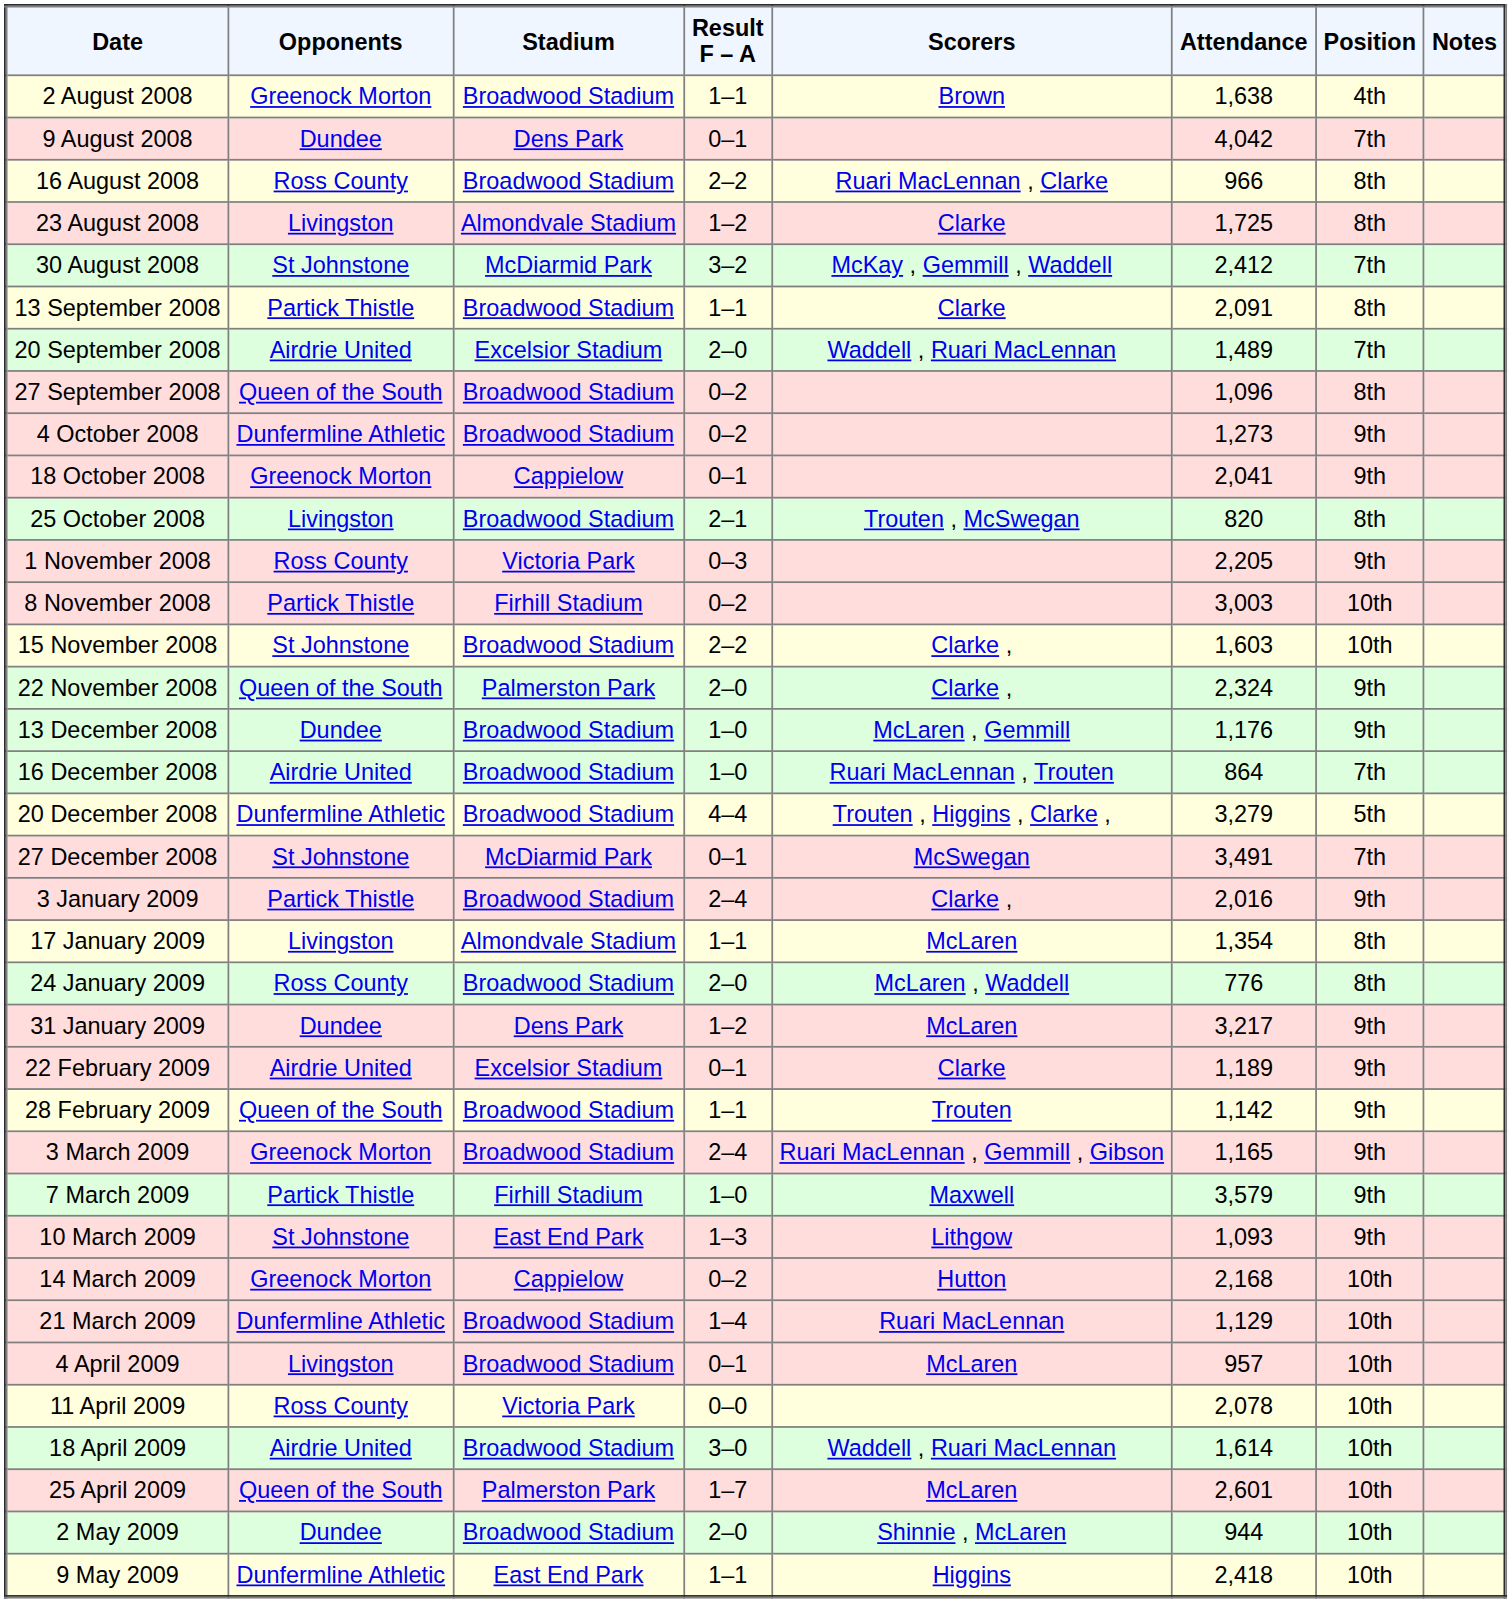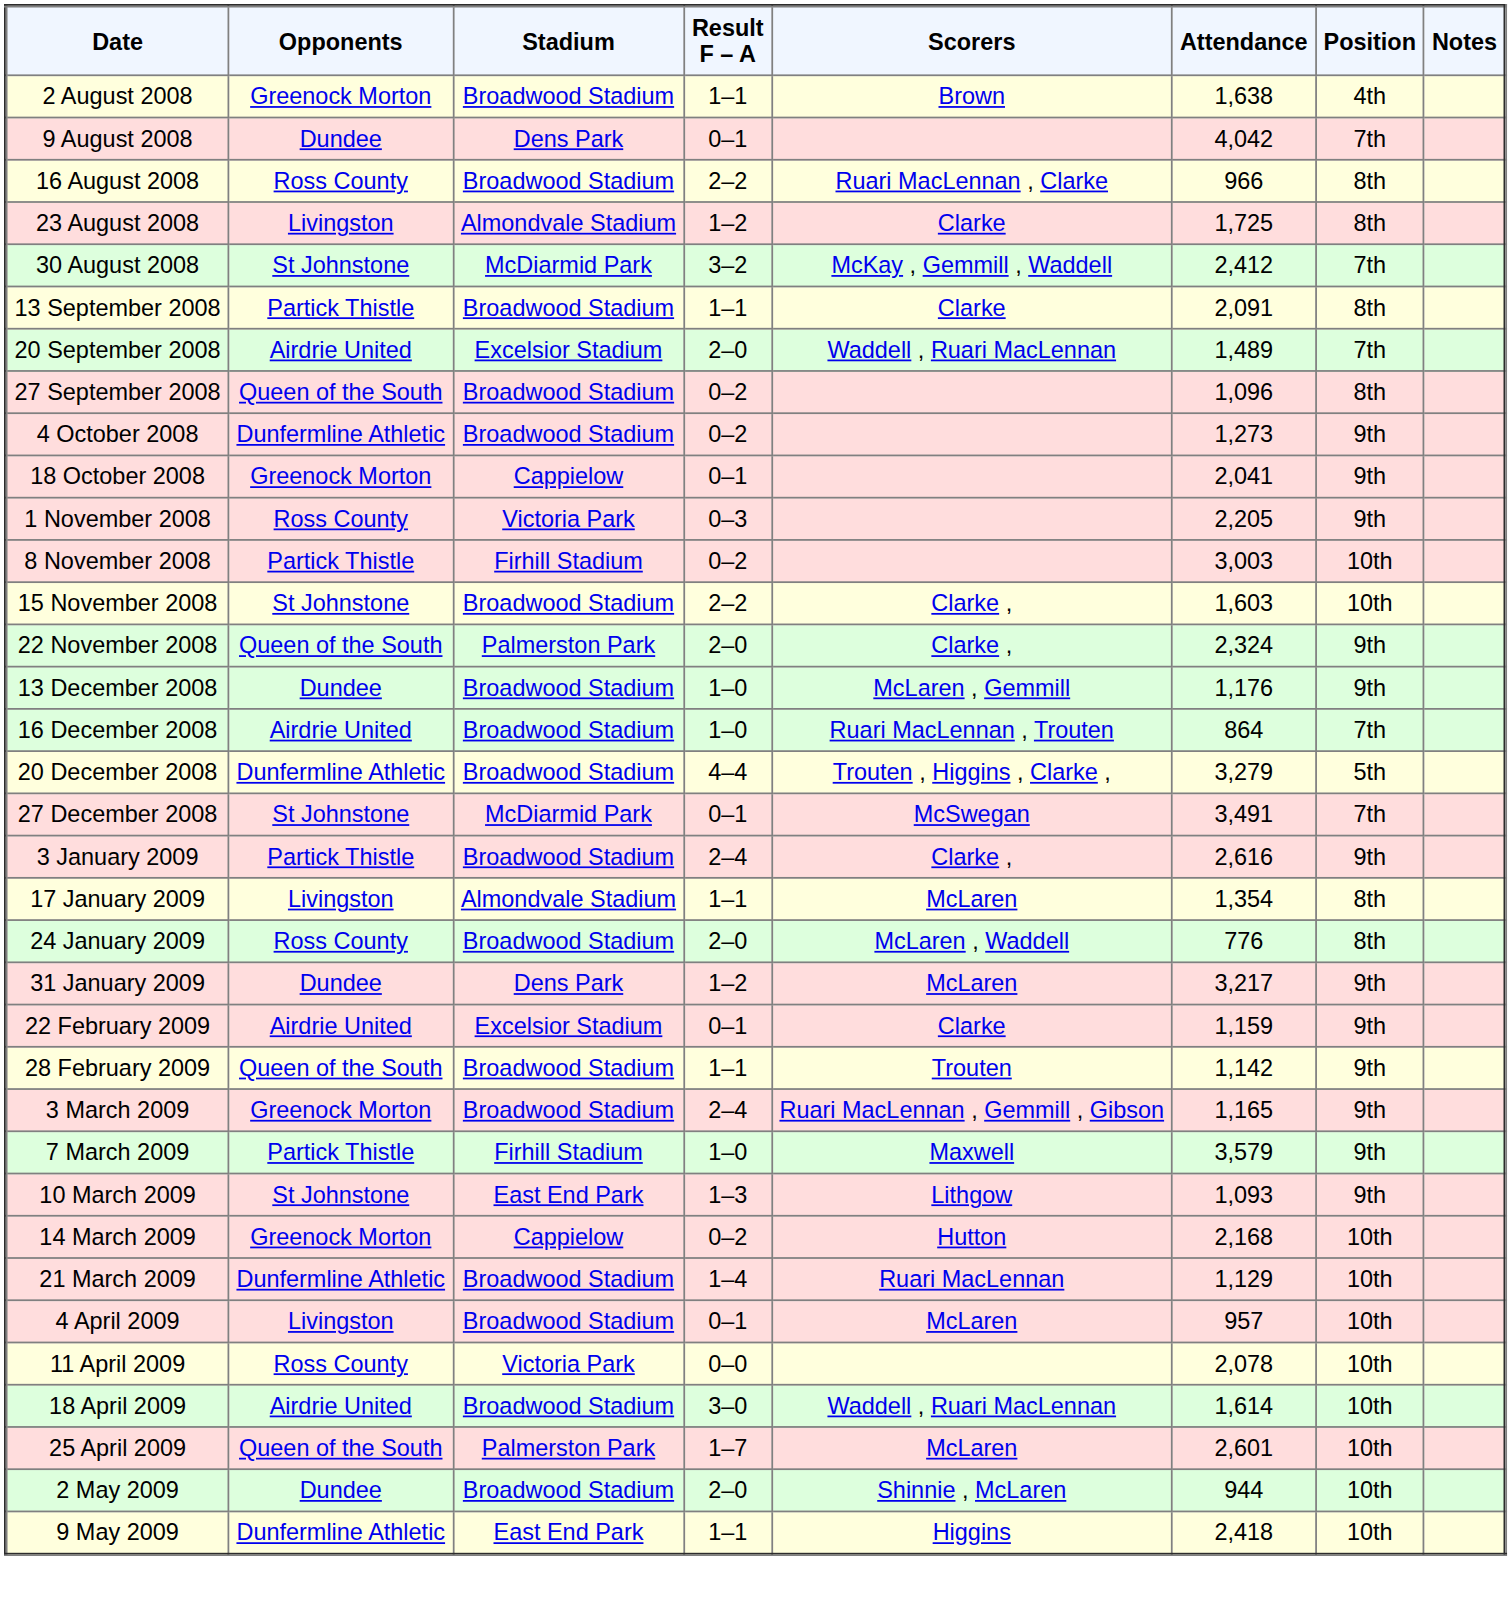 <table border="2" cellpadding="4" style="border-collapse:collapse; text-align:center; font-size:smaller;">
 <tr style="background:#f0f6ff;">
 <th><strong>Date</strong></th>
 <th><strong>Opponents</strong></th>
 <th><strong>Stadium</strong></th>
 <th><strong>Result<br>F – A</strong></th>
 <th><strong>Scorers</strong></th>
 <th><strong>Attendance</strong></th>
 <th><strong>Position</strong></th>
 <th><strong>Notes</strong></th>
 </tr>
 <tr bgcolor="ffffdd">
 <td>2 August 2008</td>
 <td><a href='#'>Greenock Morton</a></td>
 <td><a href='#'>Broadwood Stadium</a></td>
 <td>1–1</td>
 <td><a href='#'>Brown</a> </td>
 <td>1,638</td>
 <td>4th</td>
 <td></td>
 </tr>
 <tr bgcolor="ffdddd">
 <td>9 August 2008</td>
 <td><a href='#'>Dundee</a></td>
 <td><a href='#'>Dens Park</a></td>
 <td>0–1</td>
 <td></td>
 <td>4,042</td>
 <td>7th</td>
 <td></td>
 </tr>
 <tr bgcolor="ffffdd">
 <td>16 August 2008</td>
 <td><a href='#'>Ross County</a></td>
 <td><a href='#'>Broadwood Stadium</a></td>
 <td>2–2</td>
 <td><a href='#'>Ruari MacLennan</a> , <a href='#'>Clarke</a> </td>
 <td>966</td>
 <td>8th</td>
 <td></td>
 </tr>
 <tr bgcolor="ffdddd">
 <td>23 August 2008</td>
 <td><a href='#'>Livingston</a></td>
 <td><a href='#'>Almondvale Stadium</a></td>
 <td>1–2</td>
 <td><a href='#'>Clarke</a> </td>
 <td>1,725</td>
 <td>8th</td>
 <td></td>
 </tr>
 <tr bgcolor="ddffdd">
 <td>30 August 2008</td>
 <td><a href='#'>St Johnstone</a></td>
 <td><a href='#'>McDiarmid Park</a></td>
 <td>3–2</td>
 <td><a href='#'>McKay</a> , <a href='#'>Gemmill</a> , <a href='#'>Waddell</a> </td>
 <td>2,412</td>
 <td>7th</td>
 <td></td>
 </tr>
 <tr bgcolor="ffffdd">
 <td>13 September 2008</td>
 <td><a href='#'>Partick Thistle</a></td>
 <td><a href='#'>Broadwood Stadium</a></td>
 <td>1–1</td>
 <td><a href='#'>Clarke</a> </td>
 <td>2,091</td>
 <td>8th</td>
 <td></td>
 </tr>
 <tr bgcolor="ddffdd">
 <td>20 September 2008</td>
 <td><a href='#'>Airdrie United</a></td>
 <td><a href='#'>Excelsior Stadium</a></td>
 <td>2–0</td>
 <td><a href='#'>Waddell</a> , <a href='#'>Ruari MacLennan</a> </td>
 <td>1,489</td>
 <td>7th</td>
 <td></td>
 </tr>
 <tr bgcolor="ffdddd">
 <td>27 September 2008</td>
 <td><a href='#'>Queen of the South</a></td>
 <td><a href='#'>Broadwood Stadium</a></td>
 <td>0–2</td>
 <td></td>
 <td>1,096</td>
 <td>8th</td>
 <td></td>
 </tr>
 <tr bgcolor="ffdddd">
 <td>4 October 2008</td>
 <td><a href='#'>Dunfermline Athletic</a></td>
 <td><a href='#'>Broadwood Stadium</a></td>
 <td>0–2</td>
 <td></td>
 <td>1,273</td>
 <td>9th</td>
 <td></td>
 </tr>
 <tr bgcolor="ffdddd">
 <td>18 October 2008</td>
 <td><a href='#'>Greenock Morton</a></td>
 <td><a href='#'>Cappielow</a></td>
 <td>0–1</td>
 <td></td>
 <td>2,041</td>
 <td>9th</td>
 <td></td>
 </tr>
-<tr bgcolor="ddffdd">
-<td>25 October 2008</td>
-<td><a href='#'>Livingston</a></td>
-<td><a href='#'>Broadwood Stadium</a></td>
-<td>2–1</td>
-<td><a href='#'>Trouten</a> , <a href='#'>McSwegan</a> </td>
-<td>820</td>
-<td>8th</td>
-<td></td>
-</tr>
 <tr bgcolor="ffdddd">
 <td>1 November 2008</td>
 <td><a href='#'>Ross County</a></td>
 <td><a href='#'>Victoria Park</a></td>
 <td>0–3</td>
 <td></td>
 <td>2,205</td>
 <td>9th</td>
 <td></td>
 </tr>
 <tr bgcolor="ffdddd">
 <td>8 November 2008</td>
 <td><a href='#'>Partick Thistle</a></td>
 <td><a href='#'>Firhill Stadium</a></td>
 <td>0–2</td>
 <td></td>
 <td>3,003</td>
 <td>10th</td>
 <td></td>
 </tr>
 <tr bgcolor="ffffdd">
 <td>15 November 2008</td>
 <td><a href='#'>St Johnstone</a></td>
 <td><a href='#'>Broadwood Stadium</a></td>
 <td>2–2</td>
 <td><a href='#'>Clarke</a> , </td>
 <td>1,603</td>
 <td>10th</td>
 <td></td>
 </tr>
 <tr bgcolor="ddffdd">
 <td>22 November 2008</td>
 <td><a href='#'>Queen of the South</a></td>
 <td><a href='#'>Palmerston Park</a></td>
 <td>2–0</td>
 <td><a href='#'>Clarke</a> , </td>
 <td>2,324</td>
 <td>9th</td>
 <td></td>
 </tr>
 <tr bgcolor="ddffdd">
 <td>13 December 2008</td>
 <td><a href='#'>Dundee</a></td>
 <td><a href='#'>Broadwood Stadium</a></td>
 <td>1–0</td>
 <td><a href='#'>McLaren</a> , <a href='#'>Gemmill</a> </td>
 <td>1,176</td>
 <td>9th</td>
 <td></td>
 </tr>
 <tr bgcolor="ddffdd">
 <td>16 December 2008</td>
 <td><a href='#'>Airdrie United</a></td>
 <td><a href='#'>Broadwood Stadium</a></td>
 <td>1–0</td>
 <td><a href='#'>Ruari MacLennan</a> , <a href='#'>Trouten</a> </td>
 <td>864</td>
 <td>7th</td>
 <td></td>
 </tr>
 <tr bgcolor="ffffdd">
 <td>20 December 2008</td>
 <td><a href='#'>Dunfermline Athletic</a></td>
 <td><a href='#'>Broadwood Stadium</a></td>
 <td>4–4</td>
 <td><a href='#'>Trouten</a> , <a href='#'>Higgins</a> , <a href='#'>Clarke</a> , </td>
 <td>3,279</td>
 <td>5th</td>
 <td></td>
 </tr>
 <tr bgcolor="ffdddd">
 <td>27 December 2008</td>
 <td><a href='#'>St Johnstone</a></td>
 <td><a href='#'>McDiarmid Park</a></td>
 <td>0–1</td>
 <td><a href='#'>McSwegan</a> </td>
 <td>3,491</td>
 <td>7th</td>
 <td></td>
 </tr>
 <tr bgcolor="ffdddd">
 <td>3 January 2009</td>
 <td><a href='#'>Partick Thistle</a></td>
 <td><a href='#'>Broadwood Stadium</a></td>
 <td>2–4</td>
 <td><a href='#'>Clarke</a> , </td>
-<td>2,016</td>
+<td>2,616</td>
 <td>9th</td>
 <td></td>
 </tr>
 <tr bgcolor="ffffdd">
 <td>17 January 2009</td>
 <td><a href='#'>Livingston</a></td>
 <td><a href='#'>Almondvale Stadium</a></td>
 <td>1–1</td>
 <td><a href='#'>McLaren</a> </td>
 <td>1,354</td>
 <td>8th</td>
 <td></td>
 </tr>
 <tr bgcolor="ddffdd">
 <td>24 January 2009</td>
 <td><a href='#'>Ross County</a></td>
 <td><a href='#'>Broadwood Stadium</a></td>
 <td>2–0</td>
 <td><a href='#'>McLaren</a> , <a href='#'>Waddell</a> </td>
 <td>776</td>
 <td>8th</td>
 <td></td>
 </tr>
 <tr bgcolor="ffdddd">
 <td>31 January 2009</td>
 <td><a href='#'>Dundee</a></td>
 <td><a href='#'>Dens Park</a></td>
 <td>1–2</td>
 <td><a href='#'>McLaren</a> </td>
 <td>3,217</td>
 <td>9th</td>
 <td></td>
 </tr>
 <tr bgcolor="ffdddd">
 <td>22 February 2009</td>
 <td><a href='#'>Airdrie United</a></td>
 <td><a href='#'>Excelsior Stadium</a></td>
 <td>0–1</td>
 <td><a href='#'>Clarke</a> </td>
-<td>1,189</td>
+<td>1,159</td>
 <td>9th</td>
 <td></td>
 </tr>
 <tr bgcolor="ffffdd">
 <td>28 February 2009</td>
 <td><a href='#'>Queen of the South</a></td>
 <td><a href='#'>Broadwood Stadium</a></td>
 <td>1–1</td>
 <td><a href='#'>Trouten</a> </td>
 <td>1,142</td>
 <td>9th</td>
 <td></td>
 </tr>
 <tr bgcolor="ffdddd">
 <td>3 March 2009</td>
 <td><a href='#'>Greenock Morton</a></td>
 <td><a href='#'>Broadwood Stadium</a></td>
 <td>2–4</td>
 <td><a href='#'>Ruari MacLennan</a> , <a href='#'>Gemmill</a> , <a href='#'>Gibson</a> </td>
 <td>1,165</td>
 <td>9th</td>
 <td></td>
 </tr>
 <tr bgcolor="ddffdd">
 <td>7 March 2009</td>
 <td><a href='#'>Partick Thistle</a></td>
 <td><a href='#'>Firhill Stadium</a></td>
 <td>1–0</td>
 <td><a href='#'>Maxwell</a> </td>
 <td>3,579</td>
 <td>9th</td>
 <td></td>
 </tr>
 <tr bgcolor="ffdddd">
 <td>10 March 2009</td>
 <td><a href='#'>St Johnstone</a></td>
 <td><a href='#'>East End Park</a></td>
 <td>1–3</td>
 <td><a href='#'>Lithgow</a> </td>
 <td>1,093</td>
 <td>9th</td>
 <td></td>
 </tr>
 <tr bgcolor="ffdddd">
 <td>14 March 2009</td>
 <td><a href='#'>Greenock Morton</a></td>
 <td><a href='#'>Cappielow</a></td>
 <td>0–2</td>
 <td><a href='#'>Hutton</a> </td>
 <td>2,168</td>
 <td>10th</td>
 <td></td>
 </tr>
 <tr bgcolor="ffdddd">
 <td>21 March 2009</td>
 <td><a href='#'>Dunfermline Athletic</a></td>
 <td><a href='#'>Broadwood Stadium</a></td>
 <td>1–4</td>
 <td><a href='#'>Ruari MacLennan</a> </td>
 <td>1,129</td>
 <td>10th</td>
 <td></td>
 </tr>
 <tr bgcolor="ffdddd">
 <td>4 April 2009</td>
 <td><a href='#'>Livingston</a></td>
 <td><a href='#'>Broadwood Stadium</a></td>
 <td>0–1</td>
 <td><a href='#'>McLaren</a> </td>
 <td>957</td>
 <td>10th</td>
 <td></td>
 </tr>
 <tr bgcolor="ffffdd">
 <td>11 April 2009</td>
 <td><a href='#'>Ross County</a></td>
 <td><a href='#'>Victoria Park</a></td>
 <td>0–0</td>
 <td></td>
 <td>2,078</td>
 <td>10th</td>
 <td></td>
 </tr>
 <tr bgcolor="ddffdd">
 <td>18 April 2009</td>
 <td><a href='#'>Airdrie United</a></td>
 <td><a href='#'>Broadwood Stadium</a></td>
 <td>3–0</td>
 <td><a href='#'>Waddell</a> , <a href='#'>Ruari MacLennan</a>  </td>
 <td>1,614</td>
 <td>10th</td>
 <td></td>
 </tr>
 <tr bgcolor="ffdddd">
 <td>25 April 2009</td>
 <td><a href='#'>Queen of the South</a></td>
 <td><a href='#'>Palmerston Park</a></td>
 <td>1–7</td>
 <td><a href='#'>McLaren</a> </td>
 <td>2,601</td>
 <td>10th</td>
 <td></td>
 </tr>
 <tr bgcolor="ddffdd">
 <td>2 May 2009</td>
 <td><a href='#'>Dundee</a></td>
 <td><a href='#'>Broadwood Stadium</a></td>
 <td>2–0</td>
 <td><a href='#'>Shinnie</a> , <a href='#'>McLaren</a> </td>
 <td>944</td>
 <td>10th</td>
 <td></td>
 </tr>
 <tr bgcolor="ffffdd">
 <td>9 May 2009</td>
 <td><a href='#'>Dunfermline Athletic</a></td>
 <td><a href='#'>East End Park</a></td>
 <td>1–1</td>
 <td><a href='#'>Higgins</a> </td>
 <td>2,418</td>
 <td>10th</td>
 <td></td>
 </tr>
 </table>
